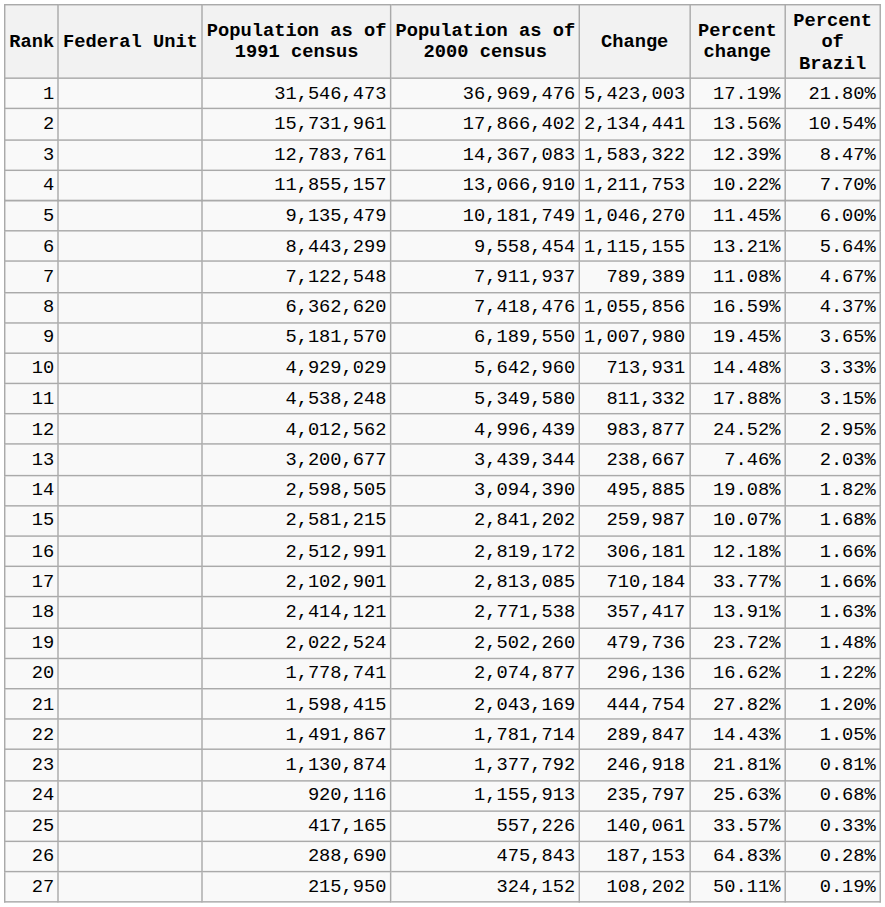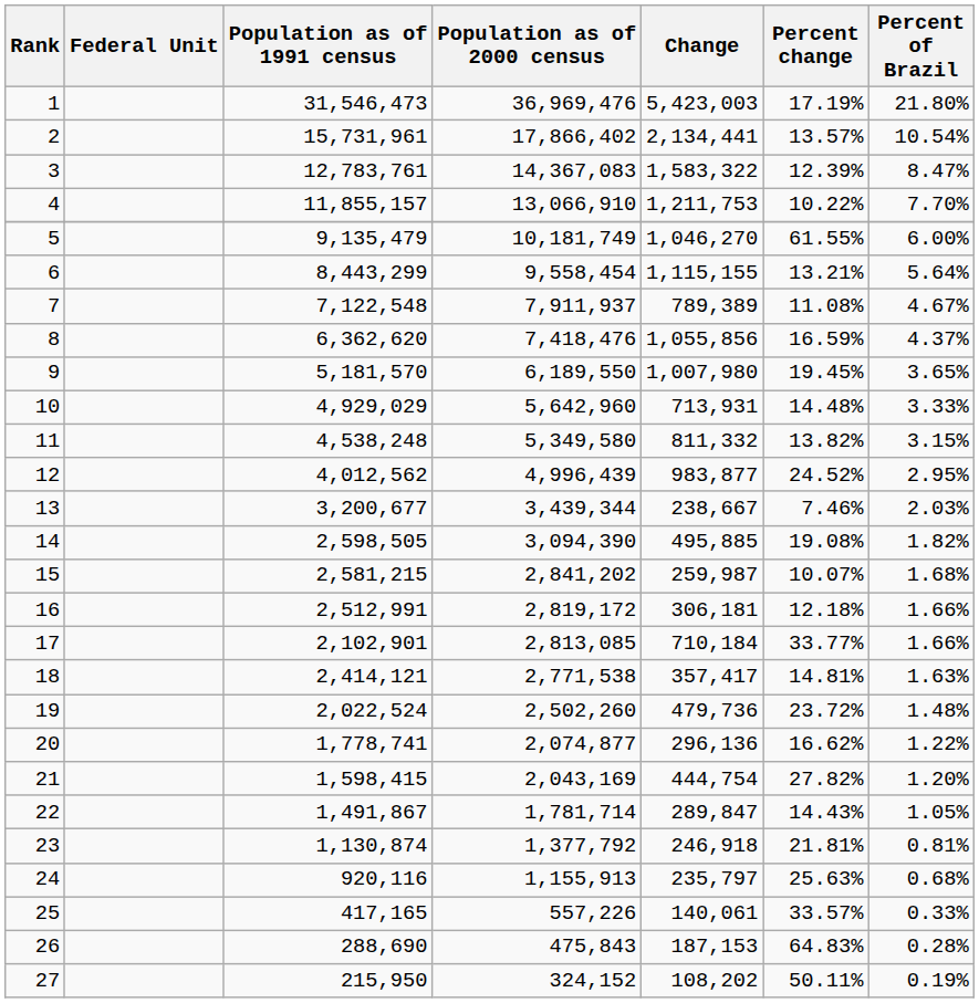 <table class="wikitable sortable" style="text-align: right;">
 <tr>
 <th>Rank</th>
 <th>Federal Unit</th>
 <th>Population as of<br>1991 census</th>
 <th>Population as of<br>2000 census</th>
 <th data-sort-type="number">Change</th>
 <th data-sort-type="number" style="width:60px;">Percent change</th>
 <th data-sort-type="number" style="width:60px;">Percent of Brazil</th>
 </tr>
 <tr>
 <td>1</td>
 <td style="text-align: left;"></td>
 <td>31,546,473</td>
 <td>36,969,476</td>
 <td> 5,423,003</td>
 <td> 17.19%</td>
 <td>21.80%</td>
 </tr>
 <tr>
 <td>2</td>
 <td style="text-align: left;"></td>
 <td>15,731,961</td>
 <td>17,866,402</td>
 <td> 2,134,441</td>
-<td> 13.56%</td>
+<td> 13.57%</td>
 <td>10.54%</td>
 </tr>
 <tr>
 <td>3</td>
 <td style="text-align: left;"></td>
 <td>12,783,761</td>
 <td>14,367,083</td>
 <td> 1,583,322</td>
 <td> 12.39%</td>
 <td>8.47%</td>
 </tr>
 <tr>
 <td>4</td>
 <td style="text-align: left;"></td>
 <td>11,855,157</td>
 <td>13,066,910</td>
 <td> 1,211,753</td>
 <td> 10.22%</td>
 <td>7.70%</td>
 </tr>
 <tr>
 </tr>
 <tr>
 <td>5</td>
 <td style="text-align: left;"></td>
 <td>9,135,479</td>
 <td>10,181,749</td>
 <td> 1,046,270</td>
-<td> 11.45%</td>
+<td> 61.55%</td>
 <td>6.00%</td>
 </tr>
 <tr>
 <td>6</td>
 <td style="text-align: left;"></td>
 <td>8,443,299</td>
 <td>9,558,454</td>
 <td> 1,115,155</td>
 <td> 13.21%</td>
 <td>5.64%</td>
 </tr>
 <tr>
 <td>7</td>
 <td style="text-align: left;"></td>
 <td>7,122,548</td>
 <td>7,911,937</td>
 <td> 789,389</td>
 <td> 11.08%</td>
 <td>4.67%</td>
 </tr>
 <tr>
 <td>8</td>
 <td style="text-align: left;"></td>
 <td>6,362,620</td>
 <td>7,418,476</td>
 <td> 1,055,856</td>
 <td> 16.59%</td>
 <td>4.37%</td>
 </tr>
 <tr>
 <td>9</td>
 <td style="text-align: left;"></td>
 <td>5,181,570</td>
 <td>6,189,550</td>
 <td> 1,007,980</td>
 <td> 19.45%</td>
 <td>3.65%</td>
 </tr>
 <tr>
 <td>10</td>
 <td style="text-align: left;"></td>
 <td>4,929,029</td>
 <td>5,642,960</td>
 <td> 713,931</td>
 <td> 14.48%</td>
 <td>3.33%</td>
 </tr>
 <tr>
 <td>11</td>
 <td style="text-align: left;"></td>
 <td>4,538,248</td>
 <td>5,349,580</td>
 <td> 811,332</td>
-<td> 17.88%</td>
+<td> 13.82%</td>
 <td>3.15%</td>
 </tr>
 <tr>
 <td>12</td>
 <td style="text-align: left;"></td>
 <td>4,012,562</td>
 <td>4,996,439</td>
 <td> 983,877</td>
 <td> 24.52%</td>
 <td>2.95%</td>
 </tr>
 <tr>
 <td>13</td>
 <td style="text-align: left;"></td>
 <td>3,200,677</td>
 <td>3,439,344</td>
 <td> 238,667</td>
 <td> 7.46%</td>
 <td>2.03%</td>
 </tr>
 <tr>
 <td>14</td>
 <td style="text-align: left;"></td>
 <td>2,598,505</td>
 <td>3,094,390</td>
 <td> 495,885</td>
 <td> 19.08%</td>
 <td>1.82%</td>
 </tr>
 <tr>
 <td>15</td>
 <td style="text-align: left;"></td>
 <td>2,581,215</td>
 <td>2,841,202</td>
 <td> 259,987</td>
 <td> 10.07%</td>
 <td>1.68%</td>
 </tr>
 <tr>
 <td>16</td>
 <td style="text-align: left;"></td>
 <td>2,512,991</td>
 <td>2,819,172</td>
 <td> 306,181</td>
 <td> 12.18%</td>
 <td>1.66%</td>
 </tr>
 <tr>
 <td>17</td>
 <td style="text-align: left;"></td>
 <td>2,102,901</td>
 <td>2,813,085</td>
 <td> 710,184</td>
 <td> 33.77%</td>
 <td>1.66%</td>
 </tr>
 <tr>
 <td>18</td>
 <td style="text-align: left;"></td>
 <td>2,414,121</td>
 <td>2,771,538</td>
 <td> 357,417</td>
-<td> 13.91%</td>
+<td> 14.81%</td>
 <td>1.63%</td>
 </tr>
 <tr>
 <td>19</td>
 <td style="text-align: left;"></td>
 <td>2,022,524</td>
 <td>2,502,260</td>
 <td> 479,736</td>
 <td> 23.72%</td>
 <td>1.48%</td>
 </tr>
 <tr>
 <td>20</td>
 <td style="text-align: left;"></td>
 <td>1,778,741</td>
 <td>2,074,877</td>
 <td> 296,136</td>
 <td> 16.62%</td>
 <td>1.22%</td>
 </tr>
 <tr>
 <td>21</td>
 <td style="text-align: left;"></td>
 <td>1,598,415</td>
 <td>2,043,169</td>
 <td> 444,754</td>
 <td> 27.82%</td>
 <td>1.20%</td>
 </tr>
 <tr>
 <td>22</td>
 <td style="text-align: left;"></td>
 <td>1,491,867</td>
 <td>1,781,714</td>
 <td> 289,847</td>
 <td> 14.43%</td>
 <td>1.05%</td>
 </tr>
 <tr>
 <td>23</td>
 <td style="text-align: left;"></td>
 <td>1,130,874</td>
 <td>1,377,792</td>
 <td> 246,918</td>
 <td> 21.81%</td>
 <td>0.81%</td>
 </tr>
 <tr>
 <td>24</td>
 <td style="text-align: left;"></td>
 <td>920,116</td>
 <td>1,155,913</td>
 <td> 235,797</td>
 <td> 25.63%</td>
 <td>0.68%</td>
 </tr>
 <tr>
 <td>25</td>
 <td style="text-align: left;"></td>
 <td>417,165</td>
 <td>557,226</td>
 <td> 140,061</td>
 <td> 33.57%</td>
 <td>0.33%</td>
 </tr>
 <tr>
 <td>26</td>
 <td style="text-align: left;"></td>
 <td>288,690</td>
 <td>475,843</td>
 <td> 187,153</td>
 <td> 64.83%</td>
 <td>0.28%</td>
 </tr>
 <tr>
 <td>27</td>
 <td style="text-align: left;"></td>
 <td>215,950</td>
 <td>324,152</td>
 <td> 108,202</td>
 <td> 50.11%</td>
 <td>0.19%</td>
 </tr>
 </table>
